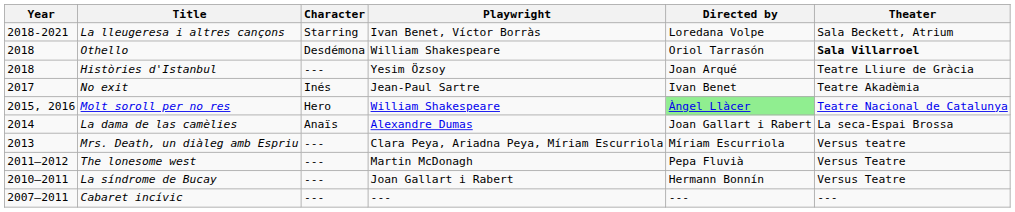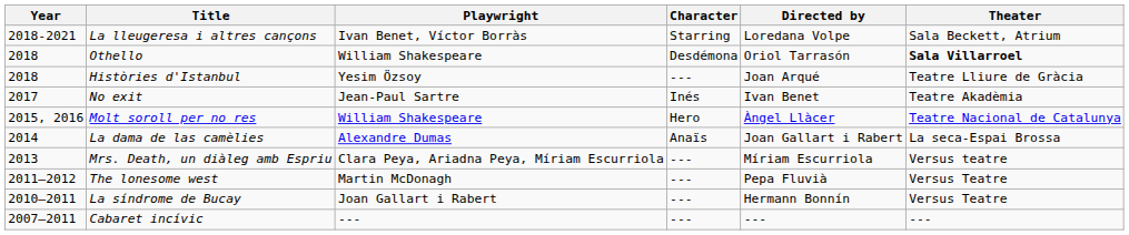 <table class="wikitable">
 <tr>
 <th>Year</th>
 <th>Title</th>
+<th>Playwright</th>
 <th>Character</th>
-<th>Playwright</th>
 <th>Directed by</th>
 <th>Theater</th>
 </tr>
 <tr>
 <td>2018-2021</td>
 <td><em>La lleugeresa i altres cançons</em></td>
+<td>Ivan Benet, Víctor Borràs</td>
 <td>Starring</td>
-<td>Ivan Benet, Víctor Borràs</td>
 <td>Loredana Volpe</td>
 <td>Sala Beckett, Atrium</td>
 </tr>
 <tr>
 <td>2018</td>
 <td><em>Othello</em></td>
+<td>William Shakespeare</td>
 <td>Desdémona</td>
-<td>William Shakespeare</td>
 <td>Oriol Tarrasón</td>
 <td><strong>Sala Villarroel</strong></td>
 </tr>
 <tr>
 <td>2018</td>
 <td><em>Històries d'Istanbul</em></td>
+<td>Yesim Özsoy</td>
 <td>---</td>
-<td>Yesim Özsoy</td>
 <td>Joan Arqué</td>
 <td>Teatre Lliure de Gràcia</td>
 </tr>
 <tr>
 <td>2017</td>
 <td><em>No exit</em></td>
+<td>Jean-Paul Sartre</td>
 <td>Inés</td>
-<td>Jean-Paul Sartre</td>
 <td>Ivan Benet</td>
 <td>Teatre Akadèmia</td>
 </tr>
 <tr>
 <td>2015, 2016</td>
 <td><em><a href='#'>Molt soroll per no res</a></em></td>
+<td><a href='#'>William Shakespeare</a></td>
 <td>Hero</td>
-<td><a href='#'>William Shakespeare</a></td>
-<td style="background: lightgreen;"><a href='#'>Àngel Llàcer</a></td>
+<td><a href='#'>Àngel Llàcer</a></td>
 <td><a href='#'>Teatre Nacional de Catalunya</a></td>
 </tr>
 <tr>
 <td>2014</td>
 <td><em>La dama de las camèlies</em></td>
+<td><a href='#'>Alexandre Dumas</a></td>
 <td>Anaïs</td>
-<td><a href='#'>Alexandre Dumas</a></td>
 <td>Joan Gallart i Rabert</td>
 <td>La seca-Espai Brossa</td>
 </tr>
 <tr>
 <td>2013</td>
 <td><em>Mrs. Death, un diàleg amb Espriu</em></td>
+<td>Clara Peya, Ariadna Peya, Míriam Escurriola</td>
 <td>---</td>
-<td>Clara Peya, Ariadna Peya, Míriam Escurriola</td>
 <td>Míriam Escurriola</td>
 <td>Versus teatre</td>
 </tr>
 <tr>
 <td>2011–2012</td>
 <td><em>The lonesome west</em></td>
+<td>Martin McDonagh</td>
 <td>---</td>
-<td>Martin McDonagh</td>
 <td>Pepa Fluvià</td>
 <td>Versus Teatre</td>
 </tr>
 <tr>
 <td>2010–2011</td>
 <td><em>La síndrome de Bucay</em></td>
+<td>Joan Gallart i Rabert</td>
 <td>---</td>
-<td>Joan Gallart i Rabert</td>
 <td>Hermann Bonnín</td>
 <td>Versus Teatre</td>
 </tr>
 <tr>
 <td>2007–2011</td>
 <td><em>Cabaret incívic</em></td>
 <td>---</td>
 <td>---</td>
 <td>---</td>
 <td>---</td>
 </tr>
 </table>
